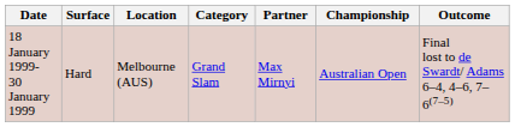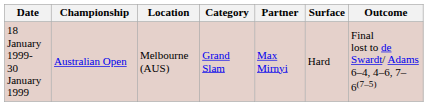 <table class="wikitable">
 <tr>
 <th width=120>Date</th>
-<th width=70>Surface</th>
+<th width=205>Championship</th>
 <th width=150>Location</th>
 <th width=120>Category</th>
 <th width=135>Partner</th>
-<th width=205>Championship</th>
+<th width=70>Surface</th>
 <th width=305>Outcome</th>
 </tr>
 <tr style="background:#e5d1cb;">
 <td>18 January 1999-<br>30 January 1999</td>
-<td>Hard</td>
+<td><a href='#'>Australian Open</a></td>
 <td>Melbourne (AUS)</td>
 <td><a href='#'>Grand Slam</a></td>
 <td> <a href='#'>Max Mirnyi</a></td>
-<td><a href='#'>Australian Open</a></td>
+<td>Hard</td>
 <td style="background:#thistle;">Final <br>lost to <a href='#'>de Swardt</a>/ <a href='#'>Adams</a> 6–4, 4–6, 7–6<sup>(7–5)</sup></td>
 </tr>
 </table>
